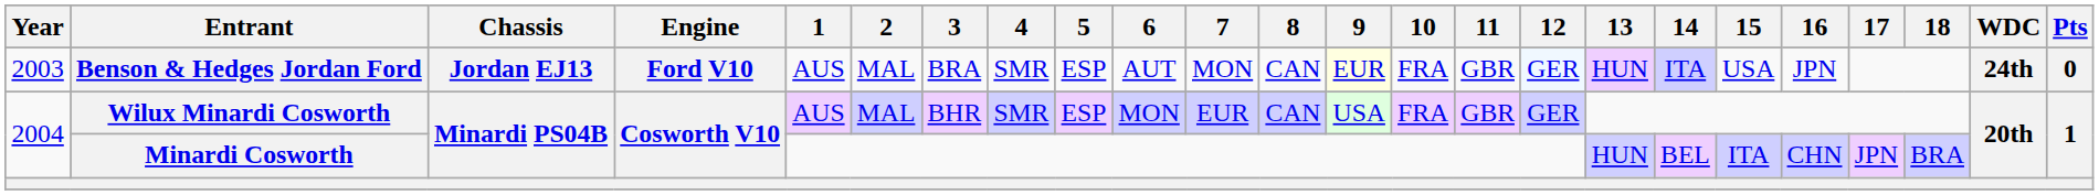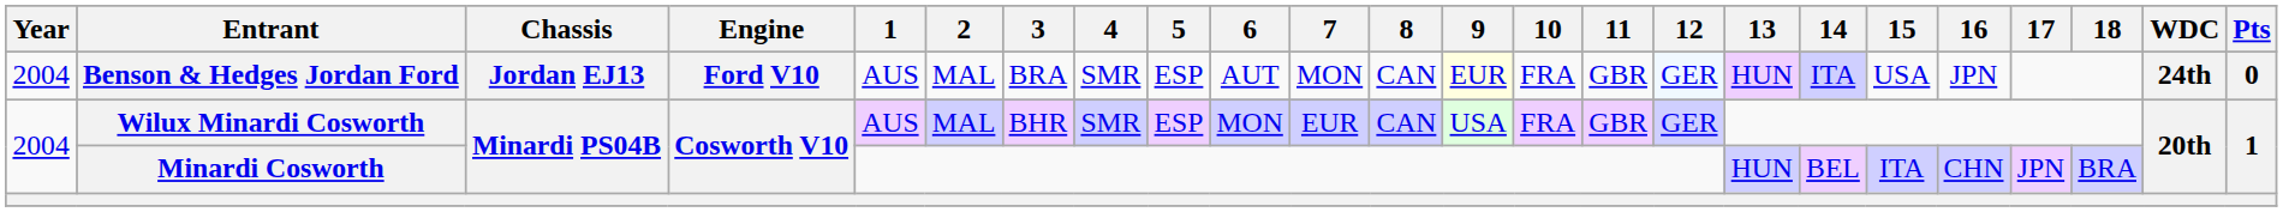 <table class="wikitable" style="text-align:center; font-size:85%">
 <tr>
 <th>Year</th>
 <th>Entrant</th>
 <th>Chassis</th>
 <th>Engine</th>
 <th>1</th>
 <th>2</th>
 <th>3</th>
 <th>4</th>
 <th>5</th>
 <th>6</th>
 <th>7</th>
 <th>8</th>
 <th>9</th>
 <th>10</th>
 <th>11</th>
 <th>12</th>
 <th>13</th>
 <th>14</th>
 <th>15</th>
 <th>16</th>
 <th>17</th>
 <th>18</th>
 <th>WDC</th>
 <th><a href='#'>Pts</a></th>
 </tr>
 <tr>
-<td><a href='#'>2003</a></td>
+<td><a href='#'>2004</a></td>
 <th nowrap><a href='#'>Benson & Hedges</a> <a href='#'>Jordan Ford</a></th>
 <th nowrap><a href='#'>Jordan</a> <a href='#'>EJ13</a></th>
 <th nowrap><a href='#'>Ford</a> <a href='#'>V10</a></th>
 <td><a href='#'>AUS</a></td>
 <td><a href='#'>MAL</a></td>
 <td><a href='#'>BRA</a></td>
 <td><a href='#'>SMR</a></td>
 <td><a href='#'>ESP</a></td>
 <td><a href='#'>AUT</a></td>
 <td><a href='#'>MON</a></td>
 <td><a href='#'>CAN</a></td>
 <td style="background: lightyellow;"><a href='#'>EUR</a></td>
 <td><a href='#'>FRA</a></td>
 <td><a href='#'>GBR</a></td>
 <td style="background:#F0F8FF;"><a href='#'>GER</a><br></td>
 <td style="background:#EFCFFF;"><a href='#'>HUN</a><br></td>
 <td style="background:#CFCFFF;"><a href='#'>ITA</a><br></td>
 <td><a href='#'>USA</a></td>
 <td><a href='#'>JPN</a></td>
 <td colspan=2></td>
 <th>24th</th>
 <th>0</th>
 </tr>
 <tr>
 <td rowspan="2"><a href='#'>2004</a></td>
 <th nowrap><a href='#'>Wilux Minardi Cosworth</a></th>
 <th rowspan="2" nowrap><a href='#'>Minardi</a> <a href='#'>PS04B</a></th>
 <th rowspan="2" nowrap><a href='#'>Cosworth</a> <a href='#'>V10</a></th>
 <td style="background:#EFCFFF;"><a href='#'>AUS</a><br></td>
 <td style="background:#CFCFFF;"><a href='#'>MAL</a><br></td>
 <td style="background:#EFCFFF;"><a href='#'>BHR</a><br></td>
 <td style="background:#CFCFFF;"><a href='#'>SMR</a><br></td>
 <td style="background:#EFCFFF;"><a href='#'>ESP</a><br></td>
 <td style="background:#CFCFFF;"><a href='#'>MON</a><br></td>
 <td style="background:#CFCFFF;"><a href='#'>EUR</a><br></td>
 <td style="background:#CFCFFF;"><a href='#'>CAN</a><br></td>
 <td style="background:#DFFFDF;"><a href='#'>USA</a><br></td>
 <td style="background:#EFCFFF;"><a href='#'>FRA</a><br></td>
 <td style="background:#EFCFFF;"><a href='#'>GBR</a><br></td>
 <td style="background:#CFCFFF;"><a href='#'>GER</a><br></td>
 <td colspan=6></td>
 <th rowspan="2">20th</th>
 <th rowspan="2">1</th>
 </tr>
 <tr>
 <th nowrap><a href='#'>Minardi Cosworth</a></th>
 <td colspan=12></td>
 <td style="background:#CFCFFF;"><a href='#'>HUN</a><br></td>
 <td style="background:#EFCFFF;"><a href='#'>BEL</a><br></td>
 <td style="background:#CFCFFF;"><a href='#'>ITA</a><br></td>
 <td style="background:#CFCFFF;"><a href='#'>CHN</a><br></td>
 <td style="background:#EFCFFF;"><a href='#'>JPN</a><br></td>
 <td style="background:#CFCFFF;"><a href='#'>BRA</a><br></td>
 </tr>
 <tr>
 <th colspan="26"></th>
 </tr>
 </table>
